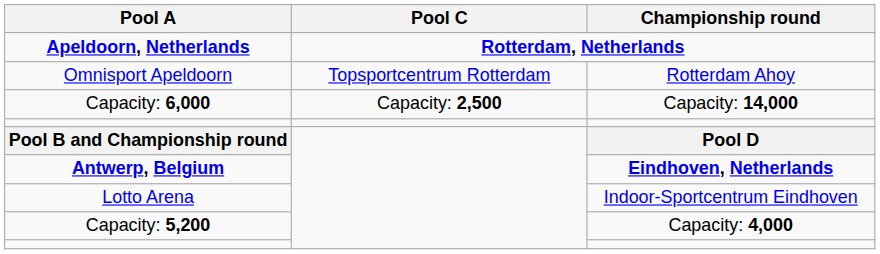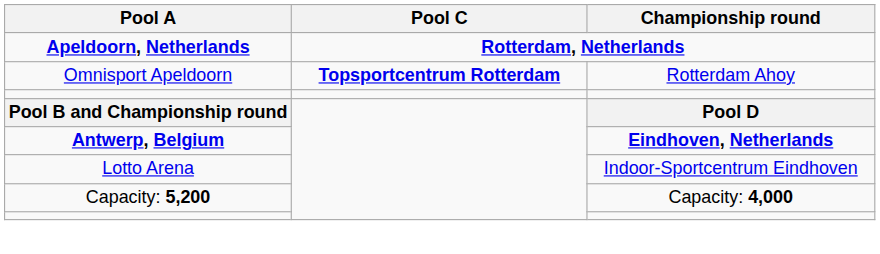 <table class=wikitable style=text-align:center>
 <tr>
 <th width=33%>Pool A</th>
 <th width=33%>Pool C</th>
 <th width=33%>Championship round</th>
 </tr>
 <tr>
 <td><strong> <a href='#'>Apeldoorn</a>, <a href='#'>Netherlands</a></strong></td>
 <td colspan="2"><strong> <a href='#'>Rotterdam</a>, <a href='#'>Netherlands</a></strong></td>
 </tr>
 <tr>
 <td><a href='#'>Omnisport Apeldoorn</a></td>
-<td><a href='#'>Topsportcentrum Rotterdam</a></td>
+<td><strong><a href='#'>Topsportcentrum Rotterdam</a></strong></td>
 <td><a href='#'>Rotterdam Ahoy</a></td>
-</tr>
-<tr>
-<td>Capacity: <strong>6,000</strong></td>
-<td>Capacity: <strong>2,500</strong></td>
-<td>Capacity: <strong>14,000</strong></td>
 </tr>
 <tr>
 <td></td>
 <td></td>
 <td></td>
 </tr>
 <tr>
 <th width=33%>Pool B and Championship round</th>
 <td width=34% rowspan=5></td>
 <th width=33%>Pool D</th>
 </tr>
 <tr>
 <td><strong> <a href='#'>Antwerp</a>, <a href='#'>Belgium</a></strong></td>
 <td><strong> <a href='#'>Eindhoven</a>, <a href='#'>Netherlands</a></strong></td>
 </tr>
 <tr>
 <td><a href='#'>Lotto Arena</a></td>
 <td><a href='#'>Indoor-Sportcentrum Eindhoven</a></td>
 </tr>
 <tr>
 <td>Capacity: <strong>5,200</strong></td>
 <td>Capacity: <strong>4,000</strong></td>
 </tr>
 <tr>
 <td></td>
 <td></td>
 </tr>
 </table>
